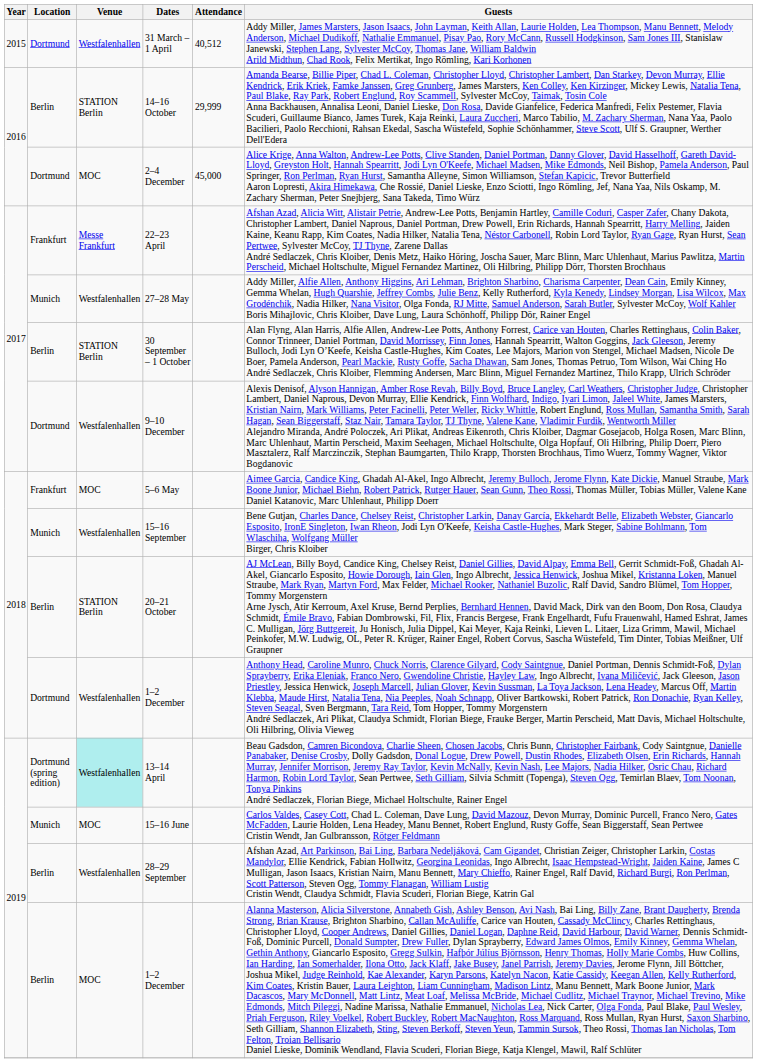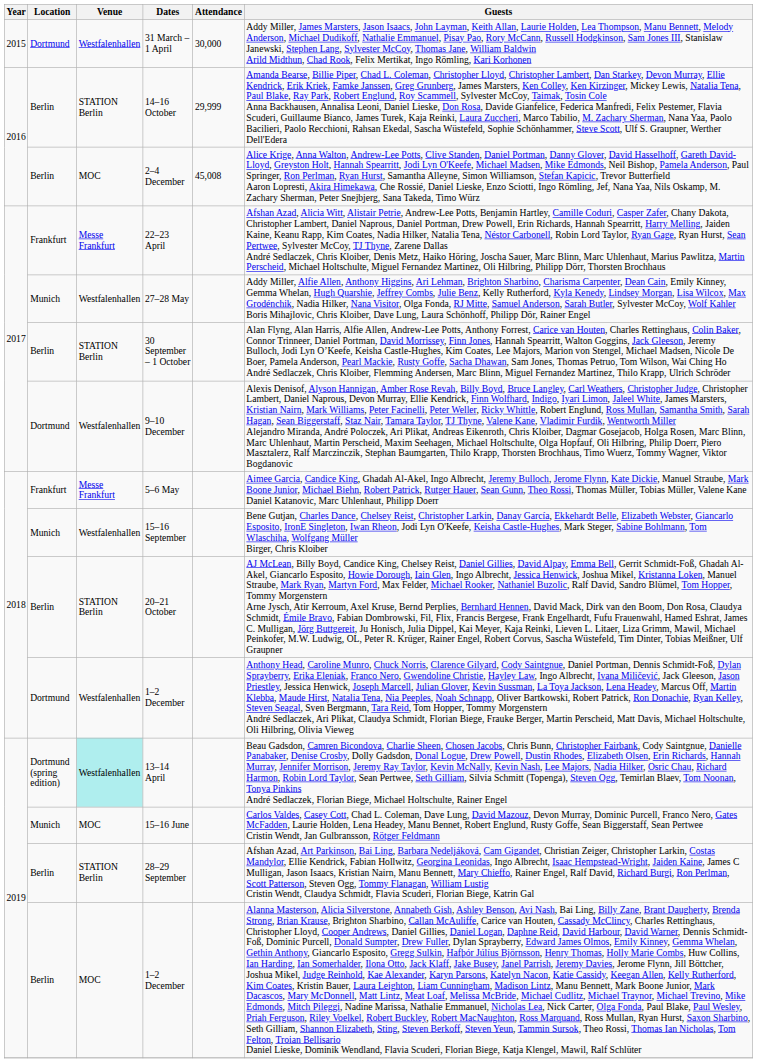 <table class="wikitable sortable">
 <tr>
 <th>Year</th>
 <th>Location</th>
 <th>Venue</th>
 <th>Dates</th>
 <th>Attendance</th>
 <th>Guests</th>
 </tr>
 <tr>
 <td>2015</td>
 <td><a href='#'>Dortmund</a></td>
 <td><a href='#'>Westfalenhallen</a></td>
 <td>31 March – 1 April</td>
-<td>40,512</td>
+<td>30,000</td>
 <td>Addy Miller, <a href='#'>James Marsters</a>, <a href='#'>Jason Isaacs</a>, <a href='#'>John Layman</a>, <a href='#'>Keith Allan</a>, <a href='#'>Laurie Holden</a>, <a href='#'>Lea Thompson</a>, <a href='#'>Manu Bennett</a>, <a href='#'>Melody Anderson</a>, <a href='#'>Michael Dudikoff</a>, <a href='#'>Nathalie Emmanuel</a>, <a href='#'>Pisay Pao</a>, <a href='#'>Rory McCann</a>, <a href='#'>Russell Hodgkinson</a>, <a href='#'>Sam Jones III</a>, Stanislaw Janewski, <a href='#'>Stephen Lang</a>, <a href='#'>Sylvester McCoy</a>, <a href='#'>Thomas Jane</a>, <a href='#'>William Baldwin</a><br><a href='#'>Arild Midthun</a>, <a href='#'>Chad Rook</a>, Felix Mertikat, Ingo Römling, <a href='#'>Kari Korhonen</a></td>
 </tr>
 <tr>
 <td rowspan=2>2016</td>
 <td>Berlin</td>
 <td>STATION Berlin</td>
 <td>14–16 October</td>
 <td>29,999</td>
 <td><a href='#'>Amanda Bearse</a>, <a href='#'>Billie Piper</a>, <a href='#'>Chad L. Coleman</a>, <a href='#'>Christopher Lloyd</a>, <a href='#'>Christopher Lambert</a>, <a href='#'>Dan Starkey</a>, <a href='#'>Devon Murray</a>, <a href='#'>Ellie Kendrick</a>, <a href='#'>Erik Kriek</a>, <a href='#'>Famke Janssen</a>, <a href='#'>Greg Grunberg</a>, James Marsters, <a href='#'>Ken Colley</a>, <a href='#'>Ken Kirzinger</a>, Mickey Lewis, <a href='#'>Natalia Tena</a>, <a href='#'>Paul Blake</a>, <a href='#'>Ray Park</a>, <a href='#'>Robert Englund</a>, <a href='#'>Roy Scammell</a>, Sylvester McCoy, <a href='#'>Taimak</a>, <a href='#'>Tosin Cole</a><br>Anna Backhausen, Annalisa Leoni, Daniel Lieske, <a href='#'>Don Rosa</a>, Davide Gianfelice, Federica Manfredi, Felix Pestemer, Flavia Scuderi, Guillaume Bianco, James Turek, Kaja Reinki, <a href='#'>Laura Zuccheri</a>, Marco Tabilio, <a href='#'>M. Zachary Sherman</a>, Nana Yaa, Paolo Bacilieri, Paolo Recchioni, Rahsan Ekedal, Sascha Wüstefeld, Sophie Schönhammer, <a href='#'>Steve Scott</a>, Ulf S. Graupner, Werther Dell'Edera</td>
 </tr>
 <tr>
-<td>Dortmund</td>
+<td>Berlin</td>
 <td>MOC</td>
 <td>2–4 December</td>
-<td>45,000</td>
+<td>45,008</td>
 <td><a href='#'>Alice Krige</a>, <a href='#'>Anna Walton</a>, <a href='#'>Andrew-Lee Potts</a>, <a href='#'>Clive Standen</a>, <a href='#'>Daniel Portman</a>, <a href='#'>Danny Glover</a>, <a href='#'>David Hasselhoff</a>, <a href='#'>Gareth David-Lloyd</a>, <a href='#'>Greyston Holt</a>, <a href='#'>Hannah Spearritt</a>, <a href='#'>Jodi Lyn O'Keefe</a>, <a href='#'>Michael Madsen</a>, <a href='#'>Mike Edmonds</a>, Neil Bishop, <a href='#'>Pamela Anderson</a>, Paul Springer, <a href='#'>Ron Perlman</a>, <a href='#'>Ryan Hurst</a>, Samantha Alleyne, Simon Williamson, <a href='#'>Stefan Kapicic</a>, Trevor Butterfield<br>Aaron Lopresti, <a href='#'>Akira Himekawa</a>, Che Rossié, Daniel Lieske, Enzo Sciotti, Ingo Römling, Jef, Nana Yaa, Nils Oskamp, M. Zachary Sherman, Peter Snejbjerg, Sana Takeda, Timo Würz</td>
 </tr>
 <tr>
 <td rowspan=4>2017</td>
 <td>Frankfurt</td>
 <td><a href='#'>Messe Frankfurt</a></td>
 <td>22–23 April</td>
 <td></td>
 <td><a href='#'>Afshan Azad</a>, <a href='#'>Alicia Witt</a>, <a href='#'>Alistair Petrie</a>, Andrew-Lee Potts, Benjamin Hartley, <a href='#'>Camille Coduri</a>, <a href='#'>Casper Zafer</a>, Chany Dakota, Christopher Lambert, Daniel Naprous, Daniel Portman, Drew Powell, Erin Richards, Hannah Spearritt, <a href='#'>Harry Melling</a>, Jaiden Kaine, Keanu Rapp, Kim Coates, Nadia Hilker, Natalia Tena, <a href='#'>Néstor Carbonell</a>, Robin Lord Taylor, <a href='#'>Ryan Gage</a>, Ryan Hurst, <a href='#'>Sean Pertwee</a>, Sylvester McCoy, <a href='#'>TJ Thyne</a>, Zarene Dallas<br>André Sedlaczek, Chris Kloiber, Denis Metz, Haiko Höring, Joscha Sauer, Marc Blinn, Marc Uhlenhaut, Marius Pawlitza, <a href='#'>Martin Perscheid</a>, Michael Holtschulte, Miguel Fernandez Martinez, Oli Hilbring, Philipp Dörr, Thorsten Brochhaus</td>
 </tr>
 <tr>
 <td>Munich</td>
 <td>Westfalenhallen</td>
 <td>27–28 May</td>
 <td></td>
 <td>Addy Miller, <a href='#'>Alfie Allen</a>, <a href='#'>Anthony Higgins</a>, <a href='#'>Ari Lehman</a>, <a href='#'>Brighton Sharbino</a>, <a href='#'>Charisma Carpenter</a>, <a href='#'>Dean Cain</a>, Emily Kinney, Gemma Whelan, <a href='#'>Hugh Quarshie</a>, <a href='#'>Jeffrey Combs</a>, <a href='#'>Julie Benz</a>, Kelly Rutherford, <a href='#'>Kyla Kenedy</a>, <a href='#'>Lindsey Morgan</a>, <a href='#'>Lisa Wilcox</a>, <a href='#'>Max Grodénchik</a>, Nadia Hilker, <a href='#'>Nana Visitor</a>, Olga Fonda, <a href='#'>RJ Mitte</a>, <a href='#'>Samuel Anderson</a>, <a href='#'>Sarah Butler</a>, Sylvester McCoy, <a href='#'>Wolf Kahler</a><br>Boris Mihajlovic, Chris Kloiber, Dave Lung, Laura Schönhoff, Philipp Dör, Rainer Engel</td>
 </tr>
 <tr>
 <td>Berlin</td>
 <td>STATION Berlin</td>
 <td>30 September – 1 October</td>
 <td></td>
 <td>Alan Flyng, Alan Harris, Alfie Allen, Andrew-Lee Potts, Anthony Forrest, <a href='#'>Carice van Houten</a>, Charles Rettinghaus, <a href='#'>Colin Baker</a>, Connor Trinneer, Daniel Portman, <a href='#'>David Morrissey</a>, <a href='#'>Finn Jones</a>, Hannah Spearritt, Walton Goggins, <a href='#'>Jack Gleeson</a>, Jeremy Bulloch, Jodi Lyn O’Keefe, Keisha Castle-Hughes, Kim Coates, Lee Majors, Marion von Stengel, Michael Madsen, Nicole De Boer, Pamela Anderson, <a href='#'>Pearl Mackie</a>, <a href='#'>Rusty Goffe</a>, <a href='#'>Sacha Dhawan</a>, Sam Jones, Thomas Petruo, Tom Wilson, Wai Ching Ho<br>André Sedlaczek, Chris Kloiber, Flemming Andersen, Marc Blinn, Miguel Fernandez Martinez, Thilo Krapp, Ulrich Schröder</td>
 </tr>
 <tr>
 <td>Dortmund</td>
 <td>Westfalenhallen</td>
 <td>9–10 December</td>
 <td></td>
 <td>Alexis Denisof, <a href='#'>Alyson Hannigan</a>, <a href='#'>Amber Rose Revah</a>, <a href='#'>Billy Boyd</a>, <a href='#'>Bruce Langley</a>, <a href='#'>Carl Weathers</a>, <a href='#'>Christopher Judge</a>, Christopher Lambert, Daniel Naprous, Devon Murray, Ellie Kendrick, <a href='#'>Finn Wolfhard</a>, <a href='#'>Indigo</a>, <a href='#'>Iyari Limon</a>, <a href='#'>Jaleel White</a>, James Marsters, <a href='#'>Kristian Nairn</a>, <a href='#'>Mark Williams</a>, <a href='#'>Peter Facinelli</a>, <a href='#'>Peter Weller</a>, <a href='#'>Ricky Whittle</a>, Robert Englund, <a href='#'>Ross Mullan</a>, <a href='#'>Samantha Smith</a>, <a href='#'>Sarah Hagan</a>, <a href='#'>Sean Biggerstaff</a>, <a href='#'>Staz Nair</a>, <a href='#'>Tamara Taylor</a>, <a href='#'>TJ Thyne</a>, <a href='#'>Valene Kane</a>, <a href='#'>Vladimir Furdik</a>, <a href='#'>Wentworth Miller</a><br>Alejandro Miranda, André Poloczek, Ari Plikat, Andreas Eikenroth, Chris Kloiber, Dagmar Gosejacob, Holga Rosen, Marc Blinn, Marc Uhlenhaut, Martin Perscheid, Maxim Seehagen, Michael Holtschulte, Olga Hopfauf, Oli Hilbring, Philip Doerr, Piero Masztalerz, Ralf Marczinczik, Stephan Baumgarten, Thilo Krapp, Thorsten Brochhaus, Timo Wuerz, Tommy Wagner, Viktor Bogdanovic</td>
 </tr>
 <tr>
 <td rowspan=4>2018</td>
 <td>Frankfurt</td>
-<td>MOC</td>
+<td><a href='#'>Messe Frankfurt</a></td>
 <td>5–6 May</td>
 <td></td>
 <td><a href='#'>Aimee Garcia</a>, <a href='#'>Candice King</a>, Ghadah Al-Akel, Ingo Albrecht, <a href='#'>Jeremy Bulloch</a>, <a href='#'>Jerome Flynn</a>, <a href='#'>Kate Dickie</a>, Manuel Straube, <a href='#'>Mark Boone Junior</a>, <a href='#'>Michael Biehn</a>, <a href='#'>Robert Patrick</a>, <a href='#'>Rutger Hauer</a>, <a href='#'>Sean Gunn</a>, <a href='#'>Theo Rossi</a>, Thomas Müller, Tobias Müller, Valene Kane<br>Daniel Katanovic, Marc Uhlenhaut, Philipp Doerr</td>
 </tr>
 <tr>
 <td>Munich</td>
 <td>Westfalenhallen</td>
 <td>15–16 September</td>
 <td></td>
 <td>Bene Gutjan, <a href='#'>Charles Dance</a>, <a href='#'>Chelsey Reist</a>, <a href='#'>Christopher Larkin</a>, <a href='#'>Danay García</a>, <a href='#'>Ekkehardt Belle</a>, <a href='#'>Elizabeth Webster</a>, <a href='#'>Giancarlo Esposito</a>, <a href='#'>IronE Singleton</a>, <a href='#'>Iwan Rheon</a>, Jodi Lyn O'Keefe, <a href='#'>Keisha Castle-Hughes</a>, Mark Steger, <a href='#'>Sabine Bohlmann</a>, <a href='#'>Tom Wlaschiha</a>, <a href='#'>Wolfgang Müller</a><br>Birger, Chris Kloiber</td>
 </tr>
 <tr>
 <td>Berlin</td>
 <td>STATION Berlin</td>
 <td>20–21 October</td>
 <td></td>
 <td><a href='#'>AJ McLean</a>, Billy Boyd, Candice King, Chelsey Reist, <a href='#'>Daniel Gillies</a>, <a href='#'>David Alpay</a>, <a href='#'>Emma Bell</a>, Gerrit Schmidt-Foß, Ghadah Al-Akel, Giancarlo Esposito, <a href='#'>Howie Dorough</a>, <a href='#'>Iain Glen</a>, Ingo Albrecht, <a href='#'>Jessica Henwick</a>, Joshua Mikel, <a href='#'>Kristanna Loken</a>, Manuel Straube, <a href='#'>Mark Ryan</a>, <a href='#'>Martyn Ford</a>, Max Felder, <a href='#'>Michael Rooker</a>, <a href='#'>Nathaniel Buzolic</a>, Ralf David, Sandro Blümel, <a href='#'>Tom Hopper</a>, Tommy Morgenstern<br>Arne Jysch, Atir Kerroum, Axel Kruse, Bernd Perplies, <a href='#'>Bernhard Hennen</a>, David Mack, Dirk van den Boom, Don Rosa, Claudya Schmidt, <a href='#'>Émile Bravo</a>, Fabian Dombrowski, Fil, Flix, Francis Bergese, Frank Engelhardt, Fufu Frauenwahl, Hamed Eshrat, James C. Mulligan, <a href='#'>Jörg Buttgereit</a>, Ju Honisch, Julia Dippel, Kai Meyer, Kaja Reinki, Lieven L. Litaer, Liza Grimm, Mawil, Michael Peinkofer, M.W. Ludwig, OL, Peter R. Krüger, Rainer Engel, Robert Corvus, Sascha Wüstefeld, Tim Dinter, Tobias Meißner, Ulf Graupner</td>
 </tr>
 <tr>
 <td>Dortmund</td>
 <td>Westfalenhallen</td>
 <td>1–2 December</td>
 <td></td>
 <td><a href='#'>Anthony Head</a>, <a href='#'>Caroline Munro</a>, <a href='#'>Chuck Norris</a>, <a href='#'>Clarence Gilyard</a>, <a href='#'>Cody Saintgnue</a>, Daniel Portman, Dennis Schmidt-Foß, <a href='#'>Dylan Sprayberry</a>, <a href='#'>Erika Eleniak</a>, <a href='#'>Franco Nero</a>, <a href='#'>Gwendoline Christie</a>, <a href='#'>Hayley Law</a>, Ingo Albrecht, <a href='#'>Ivana Miličević</a>, Jack Gleeson, <a href='#'>Jason Priestley</a>, Jessica Henwick, <a href='#'>Joseph Marcell</a>, <a href='#'>Julian Glover</a>, <a href='#'>Kevin Sussman</a>, <a href='#'>La Toya Jackson</a>, <a href='#'>Lena Headey</a>, Marcus Off, <a href='#'>Martin Klebba</a>, <a href='#'>Maude Hirst</a>, <a href='#'>Natalia Tena</a>, <a href='#'>Nia Peeples</a>, <a href='#'>Noah Schnapp</a>, Oliver Bartkowski, Robert Patrick, <a href='#'>Ron Donachie</a>, <a href='#'>Ryan Kelley</a>, <a href='#'>Steven Seagal</a>, Sven Bergmann, <a href='#'>Tara Reid</a>, Tom Hopper, Tommy Morgenstern<br>André Sedlaczek, Ari Plikat, Claudya Schmidt, Florian Biege, Frauke Berger, Martin Perscheid, Matt Davis, Michael Holtschulte, Oli Hilbring, Olivia Vieweg</td>
 </tr>
 <tr>
 <td rowspan=4>2019</td>
 <td>Dortmund (spring edition)</td>
 <td style="background: paleturquoise;">Westfalenhallen</td>
 <td>13–14 April</td>
 <td></td>
 <td>Beau Gadsdon, <a href='#'>Camren Bicondova</a>, <a href='#'>Charlie Sheen</a>, <a href='#'>Chosen Jacobs</a>, Chris Bunn, <a href='#'>Christopher Fairbank</a>, Cody Saintgnue, <a href='#'>Danielle Panabaker</a>, <a href='#'>Denise Crosby</a>, Dolly Gadsdon, <a href='#'>Donal Logue</a>, <a href='#'>Drew Powell</a>, <a href='#'>Dustin Rhodes</a>, <a href='#'>Elizabeth Olsen</a>, <a href='#'>Erin Richards</a>, <a href='#'>Hannah Murray</a>, <a href='#'>Jennifer Morrison</a>, <a href='#'>Jeremy Ray Taylor</a>, <a href='#'>Kevin McNally</a>, <a href='#'>Kevin Nash</a>, <a href='#'>Lee Majors</a>, <a href='#'>Nadia Hilker</a>, <a href='#'>Osric Chau</a>, <a href='#'>Richard Harmon</a>, <a href='#'>Robin Lord Taylor</a>, Sean Pertwee, <a href='#'>Seth Gilliam</a>, Silvia Schmitt (Topenga), <a href='#'>Steven Ogg</a>, Temirlan Blaev, <a href='#'>Tom Noonan</a>, <a href='#'>Tonya Pinkins</a><br>André Sedlaczek, Florian Biege, Michael Holtschulte, Rainer Engel</td>
 </tr>
 <tr>
 <td>Munich</td>
 <td>MOC</td>
 <td>15–16 June</td>
 <td></td>
 <td><a href='#'>Carlos Valdes</a>, <a href='#'>Casey Cott</a>, Chad L. Coleman, Dave Lung, <a href='#'>David Mazouz</a>, Devon Murray, Dominic Purcell, Franco Nero, <a href='#'>Gates McFadden</a>, Laurie Holden, Lena Headey, Manu Bennet, Robert Englund, Rusty Goffe, Sean Biggerstaff, Sean Pertwee<br>Cristin Wendt, Jan Gulbransson, <a href='#'>Rötger Feldmann</a></td>
 </tr>
 <tr>
 <td>Berlin</td>
-<td>Westfalenhallen</td>
+<td>STATION Berlin</td>
 <td>28–29 September</td>
 <td></td>
 <td>Afshan Azad, <a href='#'>Art Parkinson</a>, <a href='#'>Bai Ling</a>, <a href='#'>Barbara Nedeljáková</a>, <a href='#'>Cam Gigandet</a>, Christian Zeiger, Christopher Larkin, <a href='#'>Costas Mandylor</a>, Ellie Kendrick, Fabian Hollwitz, <a href='#'>Georgina Leonidas</a>, Ingo Albrecht, <a href='#'>Isaac Hempstead-Wright</a>, <a href='#'>Jaiden Kaine</a>, James C Mulligan, Jason Isaacs, Kristian Nairn, Manu Bennett, <a href='#'>Mary Chieffo</a>, Rainer Engel, Ralf David, <a href='#'>Richard Burgi</a>, <a href='#'>Ron Perlman</a>, <a href='#'>Scott Patterson</a>, Steven Ogg, <a href='#'>Tommy Flanagan</a>, <a href='#'>William Lustig</a><br>Cristin Wendt, Claudya Schmidt, Flavia Scuderi, Florian Biege, Katrin Gal</td>
 </tr>
 <tr>
 <td>Berlin</td>
 <td>MOC</td>
 <td>1–2 December</td>
 <td></td>
 <td><a href='#'>Alanna Masterson</a>, <a href='#'>Alicia Silverstone</a>, <a href='#'>Annabeth Gish</a>, <a href='#'>Ashley Benson</a>, <a href='#'>Avi Nash</a>, Bai Ling, <a href='#'>Billy Zane</a>, <a href='#'>Brant Daugherty</a>, <a href='#'>Brenda Strong</a>, <a href='#'>Brian Krause</a>, Brighton Sharbino, <a href='#'>Callan McAuliffe</a>, Carice van Houten, <a href='#'>Cassady McClincy</a>, Charles Rettinghaus, Christopher Lloyd, <a href='#'>Cooper Andrews</a>, Daniel Gillies, <a href='#'>Daniel Logan</a>, <a href='#'>Daphne Reid</a>, <a href='#'>David Harbour</a>, <a href='#'>David Warner</a>, Dennis Schmidt-Foß, Dominic Purcell, <a href='#'>Donald Sumpter</a>, <a href='#'>Drew Fuller</a>, Dylan Sprayberry, <a href='#'>Edward James Olmos</a>, <a href='#'>Emily Kinney</a>, <a href='#'>Gemma Whelan</a>, <a href='#'>Gethin Anthony</a>, Giancarlo Esposito, <a href='#'>Gregg Sulkin</a>, <a href='#'>Hafþór Júlíus Björnsson</a>, <a href='#'>Henry Thomas</a>, <a href='#'>Holly Marie Combs</a>, Huw Collins, <a href='#'>Ian Harding</a>, <a href='#'>Ian Somerhalder</a>, <a href='#'>Ilona Otto</a>, <a href='#'>Jack Klaff</a>, <a href='#'>Jake Busey</a>, <a href='#'>Janel Parrish</a>, <a href='#'>Jeremy Davies</a>, Jerome Flynn, Jill Böttcher, Joshua Mikel, <a href='#'>Judge Reinhold</a>, <a href='#'>Kae Alexander</a>, <a href='#'>Karyn Parsons</a>, <a href='#'>Katelyn Nacon</a>, <a href='#'>Katie Cassidy</a>, <a href='#'>Keegan Allen</a>, <a href='#'>Kelly Rutherford</a>, <a href='#'>Kim Coates</a>, Kristin Bauer, <a href='#'>Laura Leighton</a>, <a href='#'>Liam Cunningham</a>, <a href='#'>Madison Lintz</a>, Manu Bennett, Mark Boone Junior, <a href='#'>Mark Dacascos</a>, <a href='#'>Mary McDonnell</a>, <a href='#'>Matt Lintz</a>, <a href='#'>Meat Loaf</a>, <a href='#'>Melissa McBride</a>, <a href='#'>Michael Cudlitz</a>, <a href='#'>Michael Traynor</a>, <a href='#'>Michael Trevino</a>, <a href='#'>Mike Edmonds</a>, <a href='#'>Mitch Pileggi</a>, Nadine Marissa, Nathalie Emmanuel, <a href='#'>Nicholas Lea</a>, Nick Carter, <a href='#'>Olga Fonda</a>, Paul Blake, <a href='#'>Paul Wesley</a>, <a href='#'>Priah Ferguson</a>, <a href='#'>Riley Voelkel</a>, <a href='#'>Robert Buckley</a>, <a href='#'>Robert MacNaughton</a>, <a href='#'>Ross Marquand</a>, Ross Mullan, Ryan Hurst, <a href='#'>Saxon Sharbino</a>, Seth Gilliam, <a href='#'>Shannon Elizabeth</a>, <a href='#'>Sting</a>, <a href='#'>Steven Berkoff</a>, <a href='#'>Steven Yeun</a>, <a href='#'>Tammin Sursok</a>, Theo Rossi, <a href='#'>Thomas Ian Nicholas</a>, <a href='#'>Tom Felton</a>, <a href='#'>Troian Bellisario</a><br>Daniel Lieske, Dominik Wendland, Flavia Scuderi, Florian Biege, Katja Klengel, Mawil, Ralf Schlüter</td>
 </tr>
 <tr>
 </tr>
 </table>
